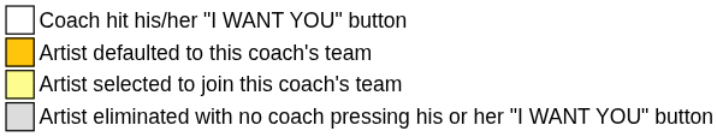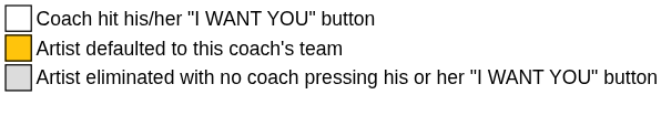 <table class="toccolours" style="font-size: 90%; white-space: nowrap;">
 <tr>
 <td style="background-color:white; border: 1px solid black;"> <strong></strong> </td>
 <td>Coach hit his/her "I WANT YOU" button</td>
 </tr>
 <tr>
 <td style="background-color:#FFC40C; border: 1px solid black">    </td>
 <td>Artist defaulted to this coach's team</td>
 </tr>
 <tr>
-<td style="background-color:#fdfc8f; border: 1px solid black;">    </td>
-<td style="padding-right: 8px">Artist selected to join this coach's team</td>
-</tr>
-<tr>
 <td style="background-color:#DCDCDC; border: 1px solid black">    </td>
 <td>Artist eliminated with no coach pressing his or her "I WANT YOU" button</td>
 </tr>
 <tr>
 </tr>
 </table>
